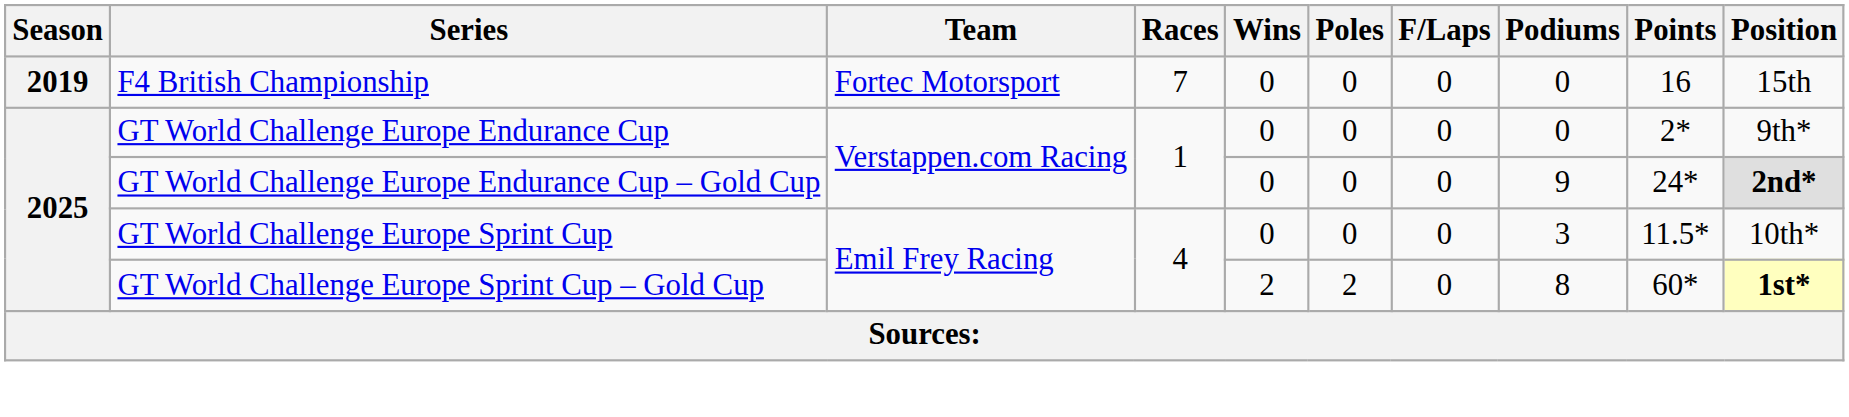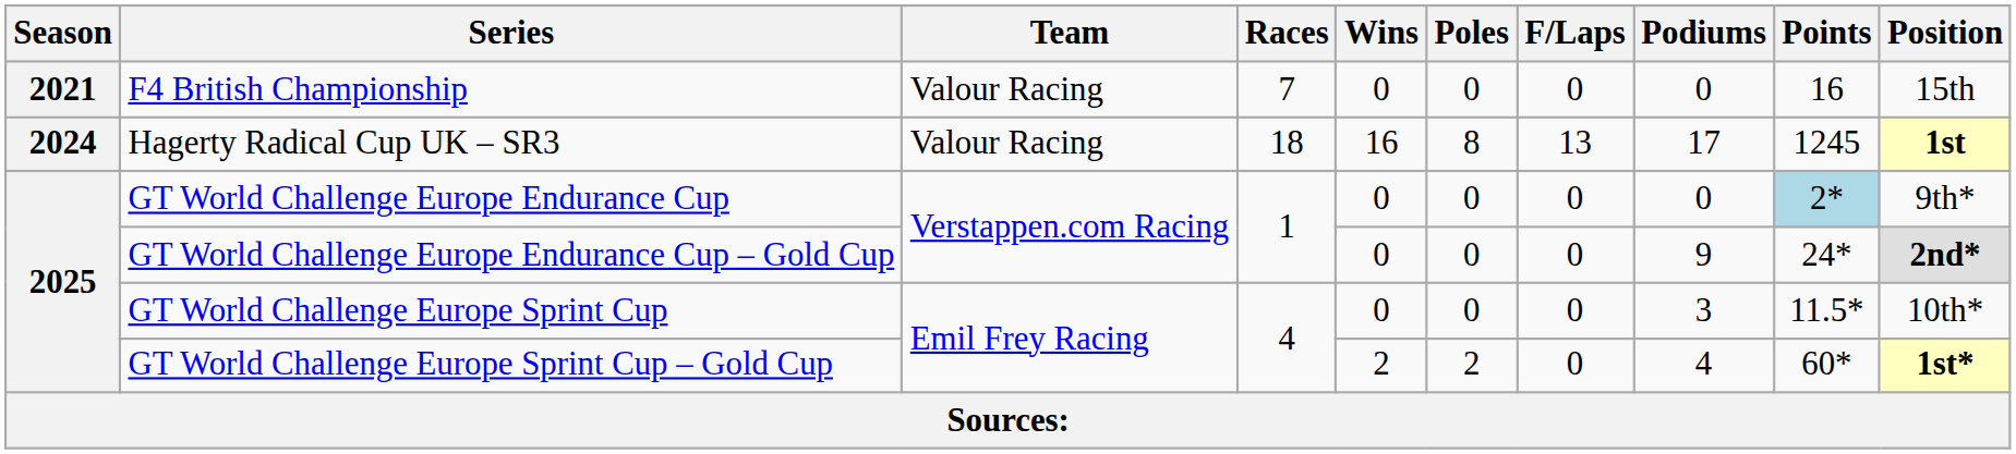 <table class="wikitable" style="font-size: 90%; text-align:center">
 <tr>
 <th>Season</th>
 <th>Series</th>
 <th>Team</th>
 <th>Races</th>
 <th>Wins</th>
 <th>Poles</th>
 <th>F/Laps</th>
 <th>Podiums</th>
 <th>Points</th>
 <th>Position</th>
 </tr>
 <tr>
-<th>2019</th>
+<th>2021</th>
 <td align=left><a href='#'>F4 British Championship</a></td>
-<td align=left><a href='#'>Fortec Motorsport</a></td>
+<td align=left>Valour Racing</td>
 <td>7</td>
 <td>0</td>
 <td>0</td>
 <td>0</td>
 <td>0</td>
 <td>16</td>
 <td>15th</td>
+</tr>
+<tr>
+<th>2024</th>
+<td align=left>Hagerty Radical Cup UK – SR3</td>
+<td align=left>Valour Racing</td>
+<td>18</td>
+<td>16</td>
+<td>8</td>
+<td>13</td>
+<td>17</td>
+<td>1245</td>
+<td style="background:#FFFFBF;"><strong>1st</strong></td>
 </tr>
 <tr>
 <th rowspan="4">2025</th>
 <td align=left><a href='#'>GT World Challenge Europe Endurance Cup</a></td>
 <td align=left rowspan="2"><a href='#'>Verstappen.com Racing</a></td>
 <td rowspan="2">1</td>
 <td>0</td>
 <td>0</td>
 <td>0</td>
 <td>0</td>
-<td>2*</td>
+<td style="background: lightblue;">2*</td>
 <td>9th*</td>
 </tr>
 <tr>
 <td align=left><a href='#'>GT World Challenge Europe Endurance Cup – Gold Cup</a></td>
 <td>0</td>
 <td>0</td>
 <td>0</td>
 <td>9</td>
 <td>24*</td>
 <td style="background:#dfdfdf;"><strong>2nd*</strong></td>
 </tr>
 <tr>
 <td align=left><a href='#'>GT World Challenge Europe Sprint Cup</a></td>
 <td align=left rowspan="2"><a href='#'>Emil Frey Racing</a></td>
 <td rowspan="2">4</td>
 <td>0</td>
 <td>0</td>
 <td>0</td>
 <td>3</td>
 <td>11.5*</td>
 <td>10th*</td>
 </tr>
 <tr>
 <td align=left><a href='#'>GT World Challenge Europe Sprint Cup – Gold Cup</a></td>
 <td>2</td>
 <td>2</td>
 <td>0</td>
-<td>8</td>
+<td>4</td>
 <td>60*</td>
 <td style="background:#FFFFBF"><strong>1st*</strong></td>
 </tr>
 <tr>
 <th colspan="10">Sources:</th>
 </tr>
 </table>
